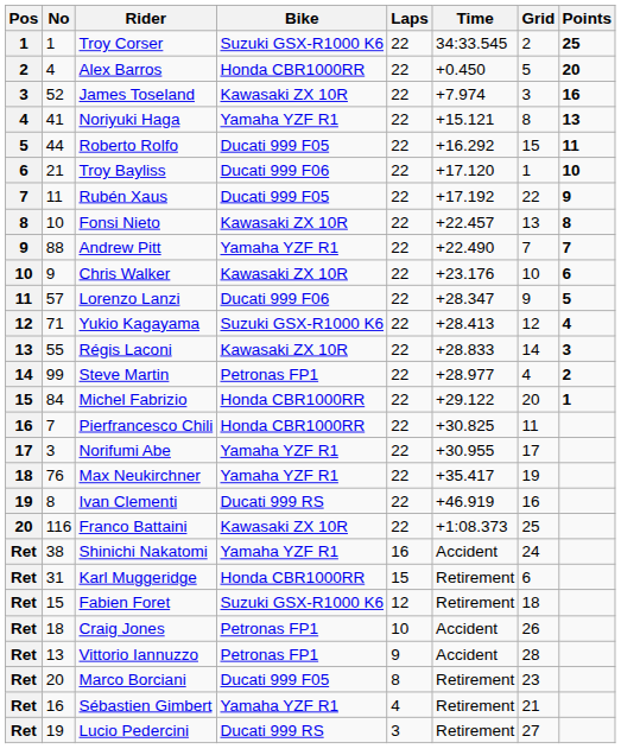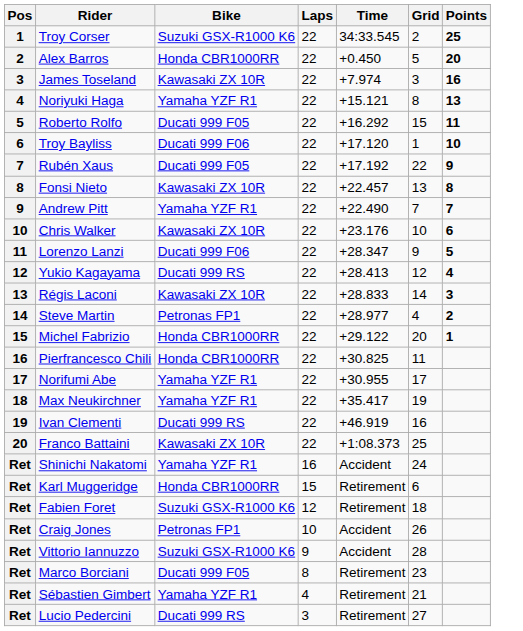 <table class="wikitable" style="font-size: 95%;">
 <tr>
 <th>Pos</th>
-<th>No</th>
 <th>Rider</th>
 <th>Bike</th>
 <th>Laps</th>
 <th>Time</th>
 <th>Grid</th>
 <th>Points</th>
 </tr>
 <tr>
 <th>1</th>
-<td>1</td>
 <td> <a href='#'>Troy Corser</a></td>
 <td><a href='#'>Suzuki GSX-R1000 K6</a></td>
 <td>22</td>
 <td>34:33.545</td>
 <td>2</td>
 <td><strong>25</strong></td>
 </tr>
 <tr>
 <th>2</th>
-<td>4</td>
 <td> <a href='#'>Alex Barros</a></td>
 <td><a href='#'>Honda CBR1000RR</a></td>
 <td>22</td>
 <td>+0.450</td>
 <td>5</td>
 <td><strong>20</strong></td>
 </tr>
 <tr>
 <th>3</th>
-<td>52</td>
 <td> <a href='#'>James Toseland</a></td>
 <td><a href='#'>Kawasaki ZX 10R</a></td>
 <td>22</td>
 <td>+7.974</td>
 <td>3</td>
 <td><strong>16</strong></td>
 </tr>
 <tr>
 <th>4</th>
-<td>41</td>
 <td> <a href='#'>Noriyuki Haga</a></td>
 <td><a href='#'>Yamaha YZF R1</a></td>
 <td>22</td>
 <td>+15.121</td>
 <td>8</td>
 <td><strong>13</strong></td>
 </tr>
 <tr>
 <th>5</th>
-<td>44</td>
 <td> <a href='#'>Roberto Rolfo</a></td>
 <td><a href='#'>Ducati 999 F05</a></td>
 <td>22</td>
 <td>+16.292</td>
 <td>15</td>
 <td><strong>11</strong></td>
 </tr>
 <tr>
 <th>6</th>
-<td>21</td>
 <td> <a href='#'>Troy Bayliss</a></td>
 <td><a href='#'>Ducati 999 F06</a></td>
 <td>22</td>
 <td>+17.120</td>
 <td>1</td>
 <td><strong>10</strong></td>
 </tr>
 <tr>
 <th>7</th>
-<td>11</td>
 <td> <a href='#'>Rubén Xaus</a></td>
 <td><a href='#'>Ducati 999 F05</a></td>
 <td>22</td>
 <td>+17.192</td>
 <td>22</td>
 <td><strong>9</strong></td>
 </tr>
 <tr>
 <th>8</th>
-<td>10</td>
 <td> <a href='#'>Fonsi Nieto</a></td>
 <td><a href='#'>Kawasaki ZX 10R</a></td>
 <td>22</td>
 <td>+22.457</td>
 <td>13</td>
 <td><strong>8</strong></td>
 </tr>
 <tr>
 <th>9</th>
-<td>88</td>
 <td> <a href='#'>Andrew Pitt</a></td>
 <td><a href='#'>Yamaha YZF R1</a></td>
 <td>22</td>
 <td>+22.490</td>
 <td>7</td>
 <td><strong>7</strong></td>
 </tr>
 <tr>
 <th>10</th>
-<td>9</td>
 <td> <a href='#'>Chris Walker</a></td>
 <td><a href='#'>Kawasaki ZX 10R</a></td>
 <td>22</td>
 <td>+23.176</td>
 <td>10</td>
 <td><strong>6</strong></td>
 </tr>
 <tr>
 <th>11</th>
-<td>57</td>
 <td> <a href='#'>Lorenzo Lanzi</a></td>
 <td><a href='#'>Ducati 999 F06</a></td>
 <td>22</td>
 <td>+28.347</td>
 <td>9</td>
 <td><strong>5</strong></td>
 </tr>
 <tr>
 <th>12</th>
-<td>71</td>
 <td> <a href='#'>Yukio Kagayama</a></td>
-<td><a href='#'>Suzuki GSX-R1000 K6</a></td>
+<td><a href='#'>Ducati 999 RS</a></td>
 <td>22</td>
 <td>+28.413</td>
 <td>12</td>
 <td><strong>4</strong></td>
 </tr>
 <tr>
 <th>13</th>
-<td>55</td>
 <td> <a href='#'>Régis Laconi</a></td>
 <td><a href='#'>Kawasaki ZX 10R</a></td>
 <td>22</td>
 <td>+28.833</td>
 <td>14</td>
 <td><strong>3</strong></td>
 </tr>
 <tr>
 <th>14</th>
-<td>99</td>
 <td> <a href='#'>Steve Martin</a></td>
 <td><a href='#'>Petronas FP1</a></td>
 <td>22</td>
 <td>+28.977</td>
 <td>4</td>
 <td><strong>2</strong></td>
 </tr>
 <tr>
 <th>15</th>
-<td>84</td>
 <td> <a href='#'>Michel Fabrizio</a></td>
 <td><a href='#'>Honda CBR1000RR</a></td>
 <td>22</td>
 <td>+29.122</td>
 <td>20</td>
 <td><strong>1</strong></td>
 </tr>
 <tr>
 <th>16</th>
-<td>7</td>
 <td> <a href='#'>Pierfrancesco Chili</a></td>
 <td><a href='#'>Honda CBR1000RR</a></td>
 <td>22</td>
 <td>+30.825</td>
 <td>11</td>
 <td></td>
 </tr>
 <tr>
 <th>17</th>
-<td>3</td>
 <td> <a href='#'>Norifumi Abe</a></td>
 <td><a href='#'>Yamaha YZF R1</a></td>
 <td>22</td>
 <td>+30.955</td>
 <td>17</td>
 <td></td>
 </tr>
 <tr>
 <th>18</th>
-<td>76</td>
 <td> <a href='#'>Max Neukirchner</a></td>
 <td><a href='#'>Yamaha YZF R1</a></td>
 <td>22</td>
 <td>+35.417</td>
 <td>19</td>
 <td></td>
 </tr>
 <tr>
 <th>19</th>
-<td>8</td>
 <td> <a href='#'>Ivan Clementi</a></td>
 <td><a href='#'>Ducati 999 RS</a></td>
 <td>22</td>
 <td>+46.919</td>
 <td>16</td>
 <td></td>
 </tr>
 <tr>
 <th>20</th>
-<td>116</td>
 <td> <a href='#'>Franco Battaini</a></td>
 <td><a href='#'>Kawasaki ZX 10R</a></td>
 <td>22</td>
 <td>+1:08.373</td>
 <td>25</td>
 <td></td>
 </tr>
 <tr>
 <th>Ret</th>
-<td>38</td>
 <td> <a href='#'>Shinichi Nakatomi</a></td>
 <td><a href='#'>Yamaha YZF R1</a></td>
 <td>16</td>
 <td>Accident</td>
 <td>24</td>
 <td></td>
 </tr>
 <tr>
 <th>Ret</th>
-<td>31</td>
 <td> <a href='#'>Karl Muggeridge</a></td>
 <td><a href='#'>Honda CBR1000RR</a></td>
 <td>15</td>
 <td>Retirement</td>
 <td>6</td>
 <td></td>
 </tr>
 <tr>
 <th>Ret</th>
-<td>15</td>
 <td> <a href='#'>Fabien Foret</a></td>
 <td><a href='#'>Suzuki GSX-R1000 K6</a></td>
 <td>12</td>
 <td>Retirement</td>
 <td>18</td>
 <td></td>
 </tr>
 <tr>
 <th>Ret</th>
-<td>18</td>
 <td> <a href='#'>Craig Jones</a></td>
 <td><a href='#'>Petronas FP1</a></td>
 <td>10</td>
 <td>Accident</td>
 <td>26</td>
 <td></td>
 </tr>
 <tr>
 <th>Ret</th>
-<td>13</td>
 <td> <a href='#'>Vittorio Iannuzzo</a></td>
-<td><a href='#'>Petronas FP1</a></td>
+<td><a href='#'>Suzuki GSX-R1000 K6</a></td>
 <td>9</td>
 <td>Accident</td>
 <td>28</td>
 <td></td>
 </tr>
 <tr>
 <th>Ret</th>
-<td>20</td>
 <td> <a href='#'>Marco Borciani</a></td>
 <td><a href='#'>Ducati 999 F05</a></td>
 <td>8</td>
 <td>Retirement</td>
 <td>23</td>
 <td></td>
 </tr>
 <tr>
 <th>Ret</th>
-<td>16</td>
 <td> <a href='#'>Sébastien Gimbert</a></td>
 <td><a href='#'>Yamaha YZF R1</a></td>
 <td>4</td>
 <td>Retirement</td>
 <td>21</td>
 <td></td>
 </tr>
 <tr>
 <th>Ret</th>
-<td>19</td>
 <td> <a href='#'>Lucio Pedercini</a></td>
 <td><a href='#'>Ducati 999 RS</a></td>
 <td>3</td>
 <td>Retirement</td>
 <td>27</td>
 <td></td>
 </tr>
 </table>
